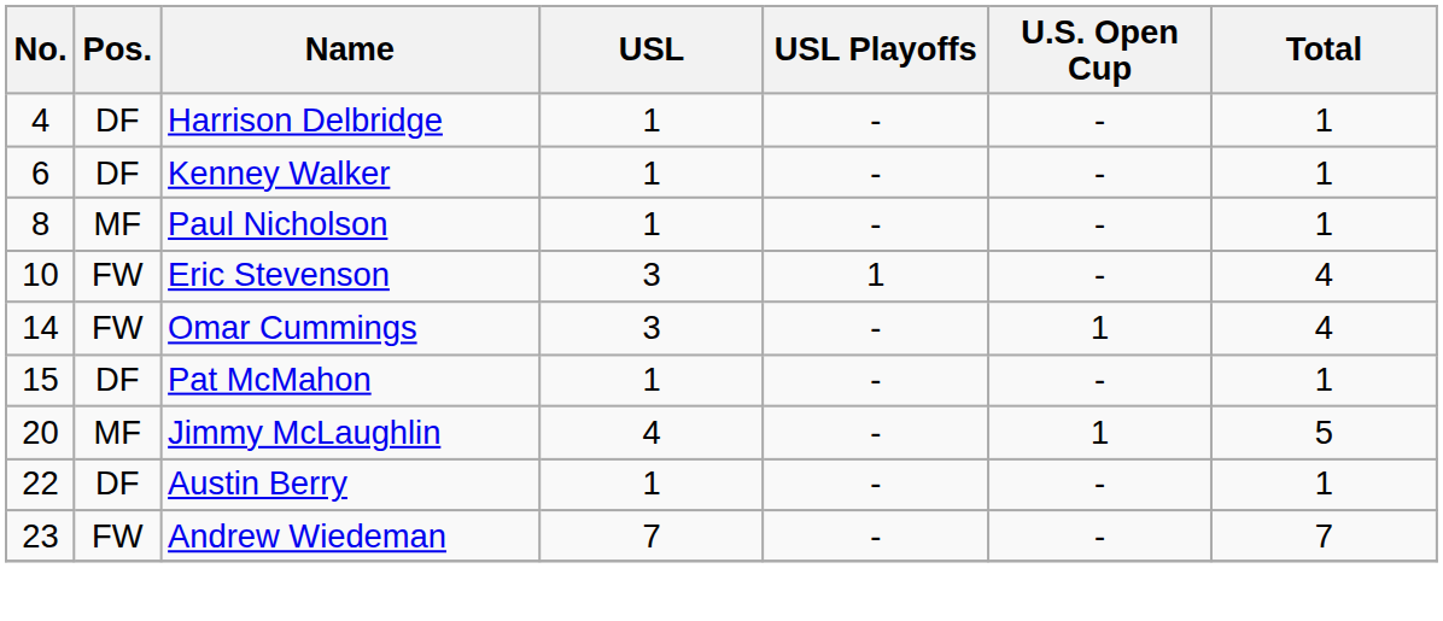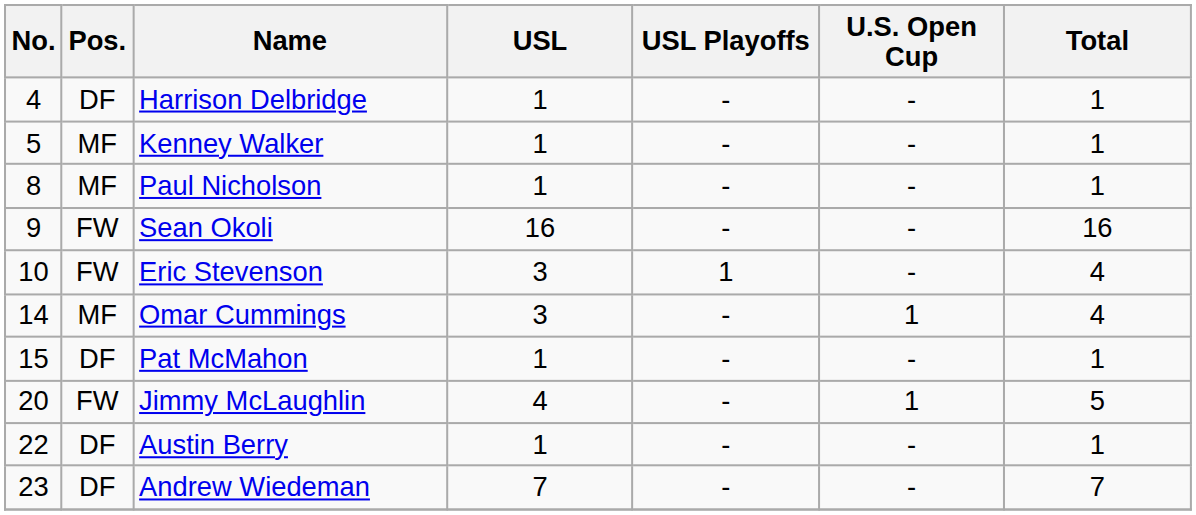 <table class="wikitable sortable alternance" style="text-align:center; font-size:85%;">
 <tr>
 <th rowspan="1">No.</th>
 <th rowspan="1">Pos.</th>
 <th rowspan="1" style="width:150px;">Name</th>
 <th style="width:86px;">USL</th>
 <th style="width:86px;">USL Playoffs</th>
 <th style="width:86px;">U.S. Open Cup</th>
 <th style="width:86px;">Total</th>
 </tr>
 <tr>
 <td>4</td>
 <td>DF</td>
 <td align=left> <a href='#'>Harrison Delbridge</a></td>
 <td>1</td>
 <td>-</td>
 <td>-</td>
 <td>1</td>
 </tr>
 <tr>
-<td>6</td>
-<td>DF</td>
+<td>5</td>
+<td>MF</td>
 <td align=left> <a href='#'>Kenney Walker</a></td>
 <td>1</td>
 <td>-</td>
 <td>-</td>
 <td>1</td>
 </tr>
 <tr>
 <td>8</td>
 <td>MF</td>
 <td align=left> <a href='#'>Paul Nicholson</a></td>
 <td>1</td>
 <td>-</td>
 <td>-</td>
 <td>1</td>
 </tr>
 <tr>
+<td>9</td>
+<td>FW</td>
+<td align=left> <a href='#'>Sean Okoli</a></td>
+<td>16</td>
+<td>-</td>
+<td>-</td>
+<td>16</td>
+</tr>
+<tr>
 <td>10</td>
 <td>FW</td>
 <td align=left> <a href='#'>Eric Stevenson</a></td>
 <td>3</td>
 <td>1</td>
 <td>-</td>
 <td>4</td>
 </tr>
 <tr>
 <td>14</td>
-<td>FW</td>
+<td>MF</td>
 <td align=left> <a href='#'>Omar Cummings</a></td>
 <td>3</td>
 <td>-</td>
 <td>1</td>
 <td>4</td>
 </tr>
 <tr>
 <td>15</td>
 <td>DF</td>
 <td align=left> <a href='#'>Pat McMahon</a></td>
 <td>1</td>
 <td>-</td>
 <td>-</td>
 <td>1</td>
 </tr>
 <tr>
 <td>20</td>
-<td>MF</td>
+<td>FW</td>
 <td align=left> <a href='#'>Jimmy McLaughlin</a></td>
 <td>4</td>
 <td>-</td>
 <td>1</td>
 <td>5</td>
 </tr>
 <tr>
 <td>22</td>
 <td>DF</td>
 <td align=left> <a href='#'>Austin Berry</a></td>
 <td>1</td>
 <td>-</td>
 <td>-</td>
 <td>1</td>
 </tr>
 <tr>
 <td>23</td>
-<td>FW</td>
+<td>DF</td>
 <td align=left> <a href='#'>Andrew Wiedeman</a></td>
 <td>7</td>
 <td>-</td>
 <td>-</td>
 <td>7</td>
 </tr>
 <tr>
 </tr>
 </table>
